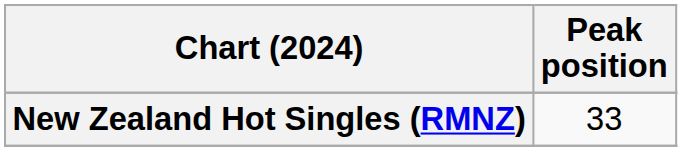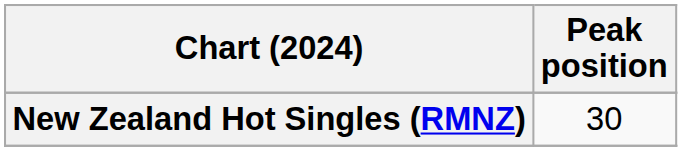 <table class="wikitable sortable plainrowheaders" style="text-align:center">
 <tr>
 <th scope="col">Chart (2024)</th>
 <th scope="col">Peak<br>position</th>
 </tr>
 <tr>
 </tr>
 <tr>
 </tr>
 <tr>
 <th scope="row">New Zealand Hot Singles (<a href='#'>RMNZ</a>)</th>
-<td>33</td>
+<td>30</td>
 </tr>
 <tr>
 </tr>
 <tr>
 </tr>
 <tr>
 </tr>
 </table>
